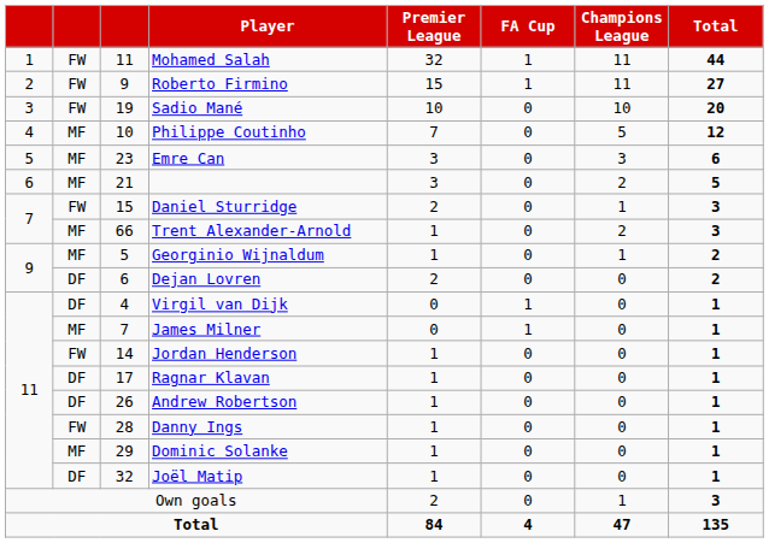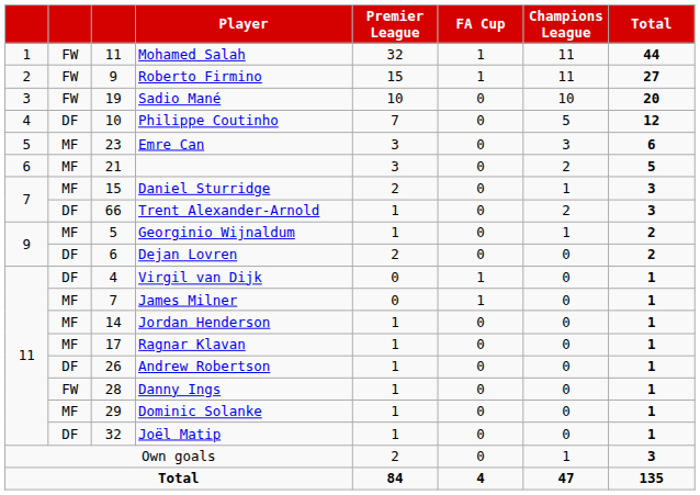 <table class="wikitable" style="text-align:center;">
 <tr>
 <th style="background:#d50000; color:white; width:35px;"></th>
 <th style="background:#d50000; color:white; width:35px;"></th>
 <th style="background:#d50000; color:white; width:35px;"></th>
 <th style="background:#d50000; color:white; width:200px;">Player</th>
 <th style="background:#d50000; color:white; width:75px;">Premier League</th>
 <th style="background:#d50000; color:white; width:75px;">FA Cup</th>
 <th style="background:#d50000; color:white; width:75px;">Champions League</th>
 <th style="background:#d50000; color:white; width:75px;">Total</th>
 </tr>
 <tr>
 <td>1</td>
 <td>FW</td>
 <td>11</td>
 <td align=left> <a href='#'>Mohamed Salah</a></td>
 <td>32</td>
 <td>1</td>
 <td>11</td>
 <td><strong>44</strong></td>
 </tr>
 <tr>
 <td>2</td>
 <td>FW</td>
 <td>9</td>
 <td align=left> <a href='#'>Roberto Firmino</a></td>
 <td>15</td>
 <td>1</td>
 <td>11</td>
 <td><strong>27</strong></td>
 </tr>
 <tr>
 <td>3</td>
 <td>FW</td>
 <td>19</td>
 <td align=left> <a href='#'>Sadio Mané</a></td>
 <td>10</td>
 <td>0</td>
 <td>10</td>
 <td><strong>20</strong></td>
 </tr>
 <tr>
 <td>4</td>
-<td>MF</td>
+<td>DF</td>
 <td>10</td>
 <td align=left> <a href='#'>Philippe Coutinho</a></td>
 <td>7</td>
 <td>0</td>
 <td>5</td>
 <td><strong>12</strong></td>
 </tr>
 <tr>
 <td>5</td>
 <td>MF</td>
 <td>23</td>
 <td align=left> <a href='#'>Emre Can</a></td>
 <td>3</td>
 <td>0</td>
 <td>3</td>
 <td><strong>6</strong></td>
 </tr>
 <tr>
 <td>6</td>
 <td>MF</td>
 <td>21</td>
 <td align=left></td>
 <td>3</td>
 <td>0</td>
 <td>2</td>
 <td><strong>5</strong></td>
 </tr>
 <tr>
 <td rowspan="2">7</td>
-<td>FW</td>
+<td>MF</td>
 <td>15</td>
 <td align=left> <a href='#'>Daniel Sturridge</a></td>
 <td>2</td>
 <td>0</td>
 <td>1</td>
 <td><strong>3</strong></td>
 </tr>
 <tr>
-<td>MF</td>
+<td>DF</td>
 <td>66</td>
 <td align=left> <a href='#'>Trent Alexander-Arnold</a></td>
 <td>1</td>
 <td>0</td>
 <td>2</td>
 <td><strong>3</strong></td>
 </tr>
 <tr>
 <td rowspan="2">9</td>
 <td>MF</td>
 <td>5</td>
 <td align=left> <a href='#'>Georginio Wijnaldum</a></td>
 <td>1</td>
 <td>0</td>
 <td>1</td>
 <td><strong>2</strong></td>
 </tr>
 <tr>
 <td>DF</td>
 <td>6</td>
 <td align=left> <a href='#'>Dejan Lovren</a></td>
 <td>2</td>
 <td>0</td>
 <td>0</td>
 <td><strong>2</strong></td>
 </tr>
 <tr>
 <td rowspan="8">11</td>
 <td>DF</td>
 <td>4</td>
 <td align=left> <a href='#'>Virgil van Dijk</a></td>
 <td>0</td>
 <td>1</td>
 <td>0</td>
 <td><strong>1</strong></td>
 </tr>
 <tr>
 <td>MF</td>
 <td>7</td>
 <td align=left> <a href='#'>James Milner</a></td>
 <td>0</td>
 <td>1</td>
 <td>0</td>
 <td><strong>1</strong></td>
 </tr>
 <tr>
-<td>FW</td>
+<td>MF</td>
 <td>14</td>
 <td align=left> <a href='#'>Jordan Henderson</a></td>
 <td>1</td>
 <td>0</td>
 <td>0</td>
 <td><strong>1</strong></td>
 </tr>
 <tr>
-<td>DF</td>
+<td>MF</td>
 <td>17</td>
 <td align=left> <a href='#'>Ragnar Klavan</a></td>
 <td>1</td>
 <td>0</td>
 <td>0</td>
 <td><strong>1</strong></td>
 </tr>
 <tr>
 <td>DF</td>
 <td>26</td>
 <td align=left> <a href='#'>Andrew Robertson</a></td>
 <td>1</td>
 <td>0</td>
 <td>0</td>
 <td><strong>1</strong></td>
 </tr>
 <tr>
 <td>FW</td>
 <td>28</td>
 <td align=left> <a href='#'>Danny Ings</a></td>
 <td>1</td>
 <td>0</td>
 <td>0</td>
 <td><strong>1</strong></td>
 </tr>
 <tr>
 <td>MF</td>
 <td>29</td>
 <td align=left> <a href='#'>Dominic Solanke</a></td>
 <td>1</td>
 <td>0</td>
 <td>0</td>
 <td><strong>1</strong></td>
 </tr>
 <tr>
 <td>DF</td>
 <td>32</td>
 <td align=left> <a href='#'>Joël Matip</a></td>
 <td>1</td>
 <td>0</td>
 <td>0</td>
 <td><strong>1</strong></td>
 </tr>
 <tr>
 <td colspan="4">Own goals</td>
 <td>2</td>
 <td>0</td>
 <td>1</td>
 <td><strong>3</strong></td>
 </tr>
 <tr>
 <td colspan="4"><strong>Total</strong></td>
 <td><strong>84</strong></td>
 <td><strong>4</strong></td>
 <td><strong>47</strong></td>
 <td><strong>135</strong></td>
 </tr>
 </table>
